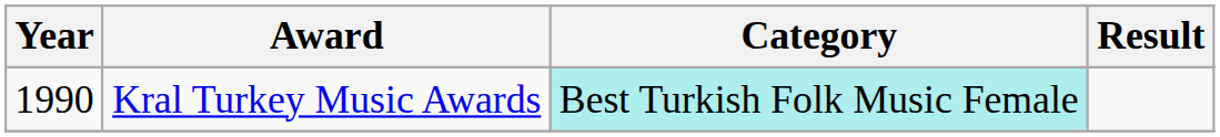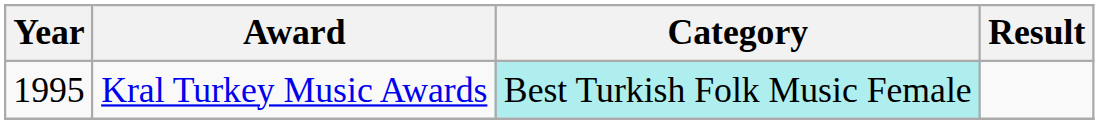 <table class="wikitable" style="font-size: 100%">
 <tr>
 <th>Year</th>
 <th>Award</th>
 <th>Category</th>
 <th>Result</th>
 </tr>
 <tr>
-<td>1990</td>
+<td>1995</td>
 <td><a href='#'>Kral Turkey Music Awards</a></td>
 <td style="background: paleturquoise;">Best Turkish Folk Music Female</td>
 <td></td>
 </tr>
 <tr>
 </tr>
 </table>
